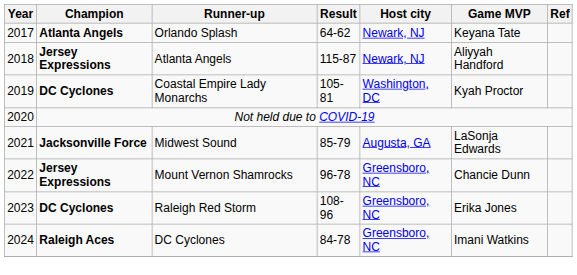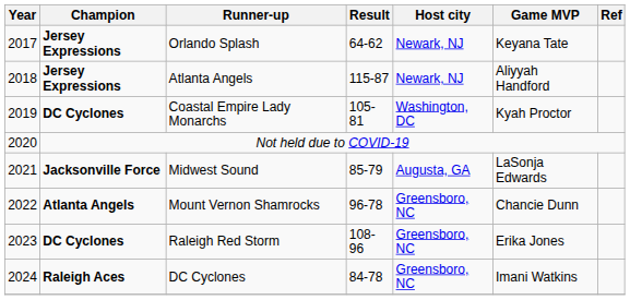 <table class="wikitable" width=60%>
 <tr bgcolor="#efefef">
 <th>Year</th>
 <th>Champion</th>
 <th>Runner-up</th>
 <th>Result</th>
 <th>Host city</th>
 <th>Game MVP</th>
 <th>Ref</th>
 </tr>
 <tr>
 <td>2017</td>
-<td><strong>Atlanta Angels</strong></td>
+<td><strong>Jersey Expressions</strong></td>
 <td>Orlando Splash</td>
 <td>64-62</td>
 <td><a href='#'>Newark, NJ</a></td>
 <td>Keyana Tate</td>
 <td></td>
 </tr>
 <tr>
 <td>2018</td>
 <td><strong>Jersey Expressions</strong></td>
 <td>Atlanta Angels</td>
 <td>115-87</td>
 <td><a href='#'>Newark, NJ</a></td>
 <td>Aliyyah Handford</td>
 <td></td>
 </tr>
 <tr>
 <td>2019</td>
 <td><strong>DC Cyclones</strong></td>
 <td>Coastal Empire Lady Monarchs</td>
 <td>105-81</td>
 <td><a href='#'>Washington, DC</a></td>
 <td>Kyah Proctor</td>
 <td></td>
 </tr>
 <tr>
 <td>2020</td>
 <td colspan=6 align=center><em>Not held due to <a href='#'>COVID-19</a></em></td>
 </tr>
 <tr>
 <td>2021</td>
 <td><strong>Jacksonville Force</strong></td>
 <td>Midwest Sound</td>
 <td>85-79</td>
 <td><a href='#'>Augusta, GA</a></td>
 <td>LaSonja Edwards</td>
 <td></td>
 </tr>
 <tr>
 <td>2022</td>
-<td><strong>Jersey Expressions</strong></td>
+<td><strong>Atlanta Angels</strong></td>
 <td>Mount Vernon Shamrocks</td>
 <td>96-78</td>
 <td><a href='#'>Greensboro, NC</a></td>
 <td>Chancie Dunn</td>
 <td></td>
 </tr>
 <tr>
 <td>2023</td>
 <td><strong>DC Cyclones</strong></td>
 <td>Raleigh Red Storm</td>
 <td>108-96</td>
 <td><a href='#'>Greensboro, NC</a></td>
 <td>Erika Jones</td>
 <td></td>
 </tr>
 <tr>
 <td>2024</td>
 <td><strong>Raleigh Aces</strong></td>
 <td>DC Cyclones</td>
 <td>84-78</td>
 <td><a href='#'>Greensboro, NC</a></td>
 <td>Imani Watkins</td>
 <td></td>
 </tr>
 <tr>
 </tr>
 </table>
